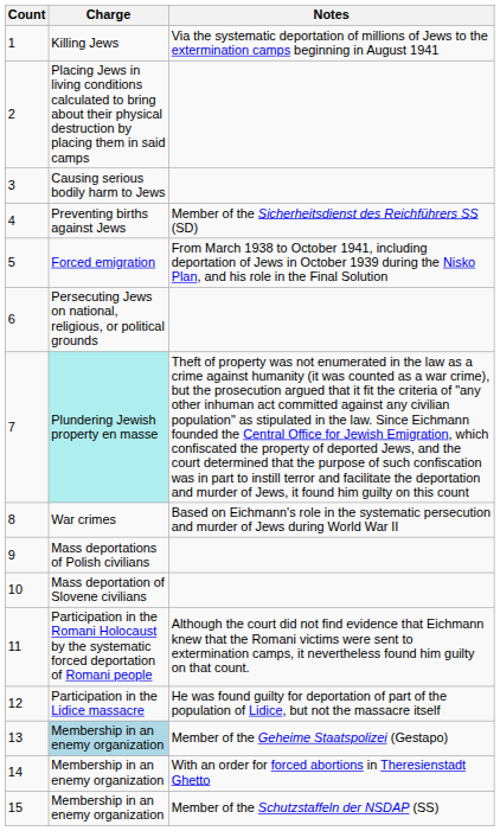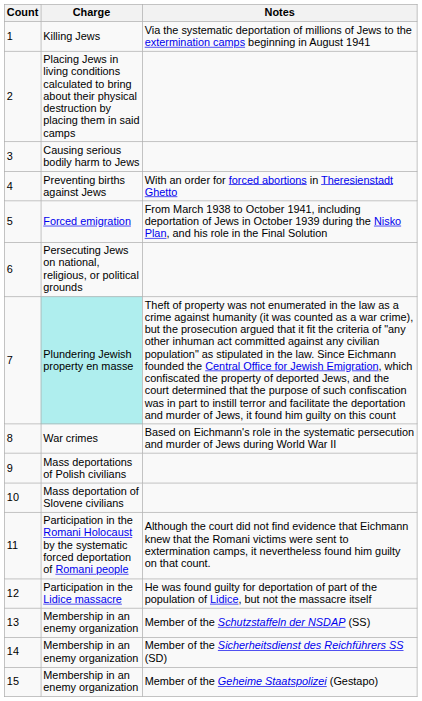 <table class="wikitable">
 <tr>
 <th>Count</th>
 <th>Charge</th>
 <th>Notes</th>
 </tr>
 <tr>
 <td>1</td>
 <td>Killing Jews</td>
 <td>Via the systematic deportation of millions of Jews to the <a href='#'>extermination camps</a> beginning in August 1941</td>
 </tr>
 <tr>
 <td>2</td>
 <td>Placing Jews in living conditions calculated to bring about their physical destruction by placing them in said camps</td>
 <td></td>
 </tr>
 <tr>
 <td>3</td>
 <td>Causing serious bodily harm to Jews</td>
 <td></td>
 </tr>
 <tr>
 <td>4</td>
 <td>Preventing births against Jews</td>
-<td>Member of the <em><a href='#'>Sicherheitsdienst des Reichführers SS</a></em> (SD)</td>
+<td>With an order for <a href='#'>forced abortions</a> in <a href='#'>Theresienstadt Ghetto</a></td>
 </tr>
 <tr>
 <td>5</td>
 <td><a href='#'>Forced emigration</a></td>
 <td>From March 1938 to October 1941, including deportation of Jews in October 1939 during the <a href='#'>Nisko Plan</a>, and his role in the Final Solution</td>
 </tr>
 <tr>
 <td>6</td>
 <td>Persecuting Jews on national, religious, or political grounds</td>
 <td></td>
 </tr>
 <tr>
 <td>7</td>
 <td style="background: paleturquoise;">Plundering Jewish property en masse</td>
 <td>Theft of property was not enumerated in the law as a crime against humanity (it was counted as a war crime), but the prosecution argued that it fit the criteria of "any other inhuman act committed against any civilian population" as stipulated in the law. Since Eichmann founded the <a href='#'>Central Office for Jewish Emigration</a>, which confiscated the property of deported Jews, and the court determined that the purpose of such confiscation was in part to instill terror and facilitate the deportation and murder of Jews, it found him guilty on this count</td>
 </tr>
 <tr>
 <td>8</td>
 <td>War crimes</td>
 <td>Based on Eichmann's role in the systematic persecution and murder of Jews during World War II</td>
 </tr>
 <tr>
 <td>9</td>
 <td>Mass deportations of Polish civilians</td>
 <td></td>
 </tr>
 <tr>
 <td>10</td>
 <td>Mass deportation of Slovene civilians</td>
 <td></td>
 </tr>
 <tr>
 <td>11</td>
 <td>Participation in the <a href='#'>Romani Holocaust</a> by the systematic forced deportation of <a href='#'>Romani people</a></td>
 <td>Although the court did not find evidence that Eichmann knew that the Romani victims were sent to extermination camps, it nevertheless found him guilty on that count.</td>
 </tr>
 <tr>
 <td>12</td>
 <td>Participation in the <a href='#'>Lidice massacre</a></td>
 <td>He was found guilty for deportation of part of the population of <a href='#'>Lidice</a>, but not the massacre itself</td>
 </tr>
 <tr>
 <td>13</td>
-<td style="background: lightblue;">Membership in an enemy organization</td>
-<td>Member of the <em><a href='#'>Geheime Staatspolizei</a></em> (Gestapo)</td>
+<td>Membership in an enemy organization</td>
+<td>Member of the <em><a href='#'>Schutzstaffeln der NSDAP</a></em> (SS)</td>
 </tr>
 <tr>
 <td>14</td>
 <td>Membership in an enemy organization</td>
-<td>With an order for <a href='#'>forced abortions</a> in <a href='#'>Theresienstadt Ghetto</a></td>
+<td>Member of the <em><a href='#'>Sicherheitsdienst des Reichführers SS</a></em> (SD)</td>
 </tr>
 <tr>
 <td>15</td>
 <td>Membership in an enemy organization</td>
-<td>Member of the <em><a href='#'>Schutzstaffeln der NSDAP</a></em> (SS)</td>
+<td>Member of the <em><a href='#'>Geheime Staatspolizei</a></em> (Gestapo)</td>
 </tr>
 </table>
